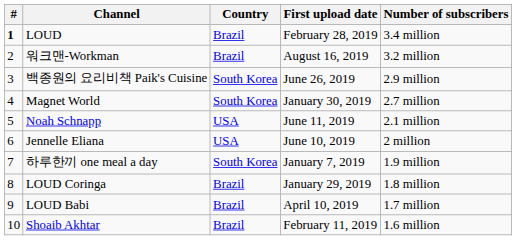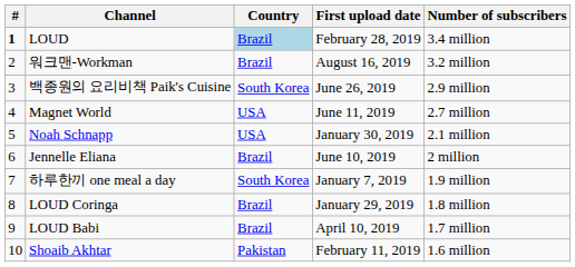 <table class="wikitable">
 <tr>
 <th>#</th>
 <th>Channel</th>
 <th>Country</th>
 <th>First upload date</th>
 <th>Number of subscribers</th>
 </tr>
 <tr>
 <td><strong>1</strong></td>
 <td>LOUD</td>
-<td><a href='#'>Brazil</a></td>
+<td style="background: lightblue;"><a href='#'>Brazil</a></td>
 <td>February 28, 2019</td>
 <td>3.4 million</td>
 </tr>
 <tr>
 <td>2</td>
 <td>워크맨-Workman</td>
 <td><a href='#'>Brazil</a></td>
 <td>August 16, 2019</td>
 <td>3.2 million</td>
 </tr>
 <tr>
 <td>3</td>
 <td>백종원의 요리비책 Paik's Cuisine</td>
 <td><a href='#'>South Korea</a></td>
 <td>June 26, 2019</td>
 <td>2.9 million</td>
 </tr>
 <tr>
 <td>4</td>
 <td>Magnet World</td>
-<td><a href='#'>South Korea</a></td>
-<td>January 30, 2019</td>
+<td><a href='#'>USA</a></td>
+<td>June 11, 2019</td>
 <td>2.7 million</td>
 </tr>
 <tr>
 <td>5</td>
 <td><a href='#'>Noah Schnapp</a></td>
 <td><a href='#'>USA</a></td>
-<td>June 11, 2019</td>
+<td>January 30, 2019</td>
 <td>2.1 million</td>
 </tr>
 <tr>
 <td>6</td>
 <td>Jennelle Eliana</td>
-<td><a href='#'>USA</a></td>
+<td><a href='#'>Brazil</a></td>
 <td>June 10, 2019</td>
 <td>2 million</td>
 </tr>
 <tr>
 <td>7</td>
 <td>하루한끼 one meal a day</td>
 <td><a href='#'>South Korea</a></td>
 <td>January 7, 2019</td>
 <td>1.9 million</td>
 </tr>
 <tr>
 <td>8</td>
 <td>LOUD Coringa</td>
 <td><a href='#'>Brazil</a></td>
 <td>January 29, 2019</td>
 <td>1.8 million</td>
 </tr>
 <tr>
 <td>9</td>
 <td>LOUD Babi</td>
 <td><a href='#'>Brazil</a></td>
 <td>April 10, 2019</td>
 <td>1.7 million</td>
 </tr>
 <tr>
 <td>10</td>
 <td><a href='#'>Shoaib Akhtar</a></td>
-<td><a href='#'>Brazil</a></td>
+<td><a href='#'>Pakistan</a></td>
 <td>February 11, 2019</td>
 <td>1.6 million</td>
 </tr>
 </table>
